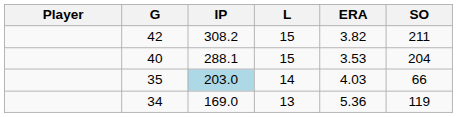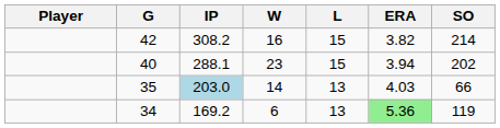 <table class="wikitable sortable">
 <tr>
 <th bgcolor="#DDDDFF" width="16%">Player</th>
 <th bgcolor="#DDDDFF" width="9%">G</th>
 <th bgcolor="#DDDDFF" width="9%">IP</th>
+<th bgcolor="#DDDDFF" width="9%">W</th>
 <th bgcolor="#DDDDFF" width="9%">L</th>
 <th bgcolor="#DDDDFF" width="9%">ERA</th>
 <th bgcolor="#DDDDFF" width="9%">SO</th>
 </tr>
 <tr align="center">
 <td></td>
 <td>42</td>
 <td>308.2</td>
+<td>16</td>
 <td>15</td>
 <td>3.82</td>
-<td>211</td>
+<td>214</td>
 </tr>
 <tr align="center">
 <td></td>
 <td>40</td>
 <td>288.1</td>
+<td>23</td>
 <td>15</td>
-<td>3.53</td>
-<td>204</td>
+<td>3.94</td>
+<td>202</td>
 </tr>
 <tr align="center">
 <td></td>
 <td>35</td>
 <td style="background: lightblue;">203.0</td>
 <td>14</td>
+<td>13</td>
 <td>4.03</td>
 <td>66</td>
 </tr>
 <tr align="center">
 <td></td>
 <td>34</td>
-<td>169.0</td>
+<td>169.2</td>
+<td>6</td>
 <td>13</td>
-<td>5.36</td>
+<td style="background: lightgreen;">5.36</td>
 <td>119</td>
 </tr>
 </table>
